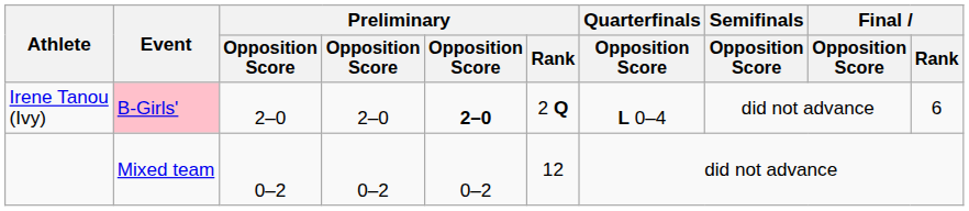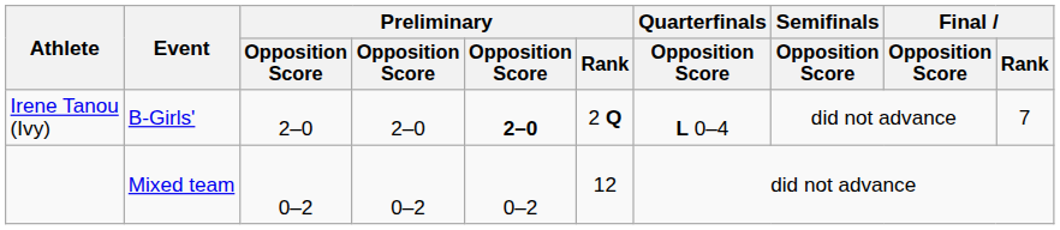 <table class="wikitable" style="font-size:90%">
 <tr>
 <th rowspan=2>Athlete</th>
 <th rowspan=2>Event</th>
 <th colspan=4>Preliminary</th>
 <th>Quarterfinals</th>
 <th>Semifinals</th>
 <th colspan=2>Final / </th>
 </tr>
 <tr style="font-size:95%">
 <th>Opposition<br>Score</th>
 <th>Opposition<br>Score</th>
 <th>Opposition<br>Score</th>
 <th>Rank</th>
 <th>Opposition<br>Score</th>
 <th>Opposition<br>Score</th>
 <th>Opposition<br>Score</th>
 <th>Rank</th>
 </tr>
 <tr align=center>
 <td align=left><a href='#'>Irene Tanou</a><br>(Ivy)</td>
-<td align=left style="background: pink;"><a href='#'>B-Girls'</a></td>
+<td align=left><a href='#'>B-Girls'</a></td>
 <td><br>2–0</td>
 <td><br>2–0</td>
 <td><strong><br>2–0</strong></td>
 <td>2 <strong>Q</strong></td>
 <td><br><strong>L</strong> 0–4</td>
 <td colspan=2>did not advance</td>
-<td>6</td>
+<td>7</td>
 </tr>
 <tr align=center>
 <td align=left><br></td>
 <td align=left><a href='#'>Mixed team</a></td>
 <td><br><br>0–2</td>
 <td><br><br>0–2</td>
 <td><br><br>0–2</td>
 <td>12</td>
 <td colspan=4>did not advance</td>
 </tr>
 </table>
